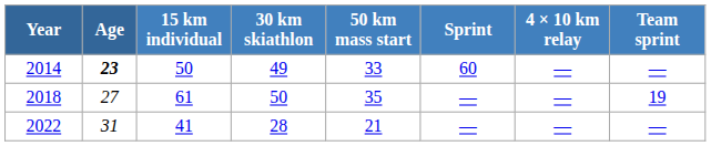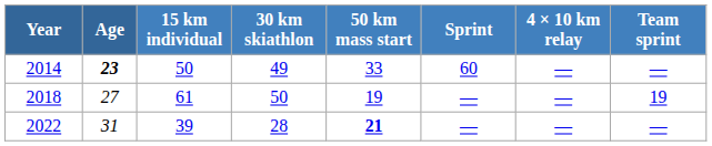 <table class="wikitable" style="font-size:95%; text-align:center; border:grey solid 1px; border-collapse:collapse; background:#ffffff;">
 <tr>
 <th style="background-color:#369; color:white; width:60px;"> Year </th>
 <th style="background-color:#369; color:white; width:40px;"> Age </th>
 <th style="background-color:#4180be; color:white; width:75px;"> 15 km <br> individual </th>
 <th style="background-color:#4180be; color:white; width:75px;"> 30 km <br> skiathlon </th>
 <th style="background-color:#4180be; color:white; width:75px;"> 50 km <br> mass start </th>
 <th style="background-color:#4180be; color:white; width:75px;"> Sprint </th>
 <th style="background-color:#4180be; color:white; width:75px;"> 4 × 10 km <br> relay </th>
 <th style="background-color:#4180be; color:white; width:75px;"> Team <br> sprint </th>
 </tr>
 <tr>
 <td><a href='#'>2014</a></td>
 <td><strong><em>23</em></strong></td>
 <td><a href='#'>50</a></td>
 <td><a href='#'>49</a></td>
 <td><a href='#'>33</a></td>
 <td><a href='#'>60</a></td>
 <td><a href='#'>—</a></td>
 <td><a href='#'>—</a></td>
 </tr>
 <tr>
 <td><a href='#'>2018</a></td>
 <td><em>27</em></td>
 <td><a href='#'>61</a></td>
 <td><a href='#'>50</a></td>
-<td><a href='#'>35</a></td>
+<td><a href='#'>19</a></td>
 <td><a href='#'>—</a></td>
 <td><a href='#'>—</a></td>
 <td><a href='#'>19</a></td>
 </tr>
 <tr>
 <td><a href='#'>2022</a></td>
 <td><em>31</em></td>
-<td><a href='#'>41</a></td>
+<td><a href='#'>39</a></td>
 <td><a href='#'>28</a></td>
-<td><a href='#'>21</a></td>
+<td><strong><a href='#'>21</a></strong></td>
 <td><a href='#'>—</a></td>
 <td><a href='#'>—</a></td>
 <td><a href='#'>—</a></td>
 </tr>
 </table>
